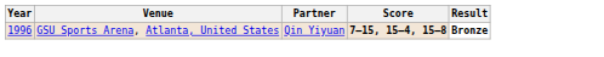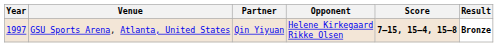 <table class="sortable wikitable" style="font-size: 90%;">
 <tr>
 <th>Year</th>
 <th>Venue</th>
 <th>Partner</th>
+<th>Opponent</th>
 <th>Score</th>
 <th>Result</th>
 </tr>
 <tr style="background:#F3E6D7">
-<td align="center"><a href='#'>1996</a></td>
+<td align="center"><a href='#'>1997</a></td>
 <td align="left"><a href='#'>GSU Sports Arena</a>, <a href='#'>Atlanta, United States</a></td>
 <td align="left"> <a href='#'>Qin Yiyuan</a></td>
+<td align="left"> <a href='#'>Helene Kirkegaard</a> <br>  <a href='#'>Rikke Olsen</a></td>
 <td align="left"><strong>7–15, 15–4, 15–8</strong></td>
 <td style="text-align:left; background:white"> <strong>Bronze</strong></td>
 </tr>
 </table>
